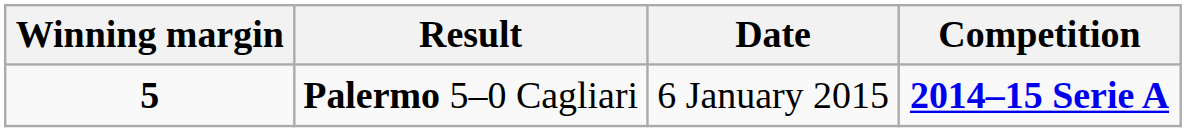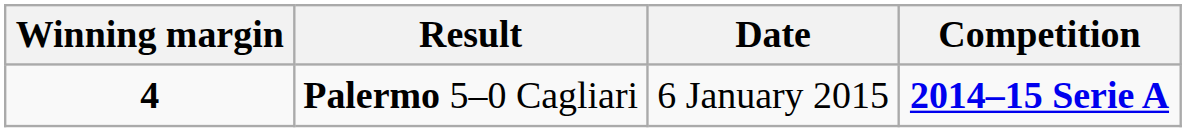 <table class="wikitable sortable" style="text-align:center;">
 <tr>
 <th>Winning margin</th>
 <th style="width:30%;">Result</th>
 <th>Date</th>
 <th>Competition</th>
 </tr>
 <tr>
-<td><strong>5</strong></td>
+<td><strong>4</strong></td>
 <td><strong>Palermo</strong> 5–0 Cagliari</td>
 <td>6 January 2015</td>
 <td><strong><a href='#'>2014–15 Serie A</a></strong></td>
 </tr>
 </table>
